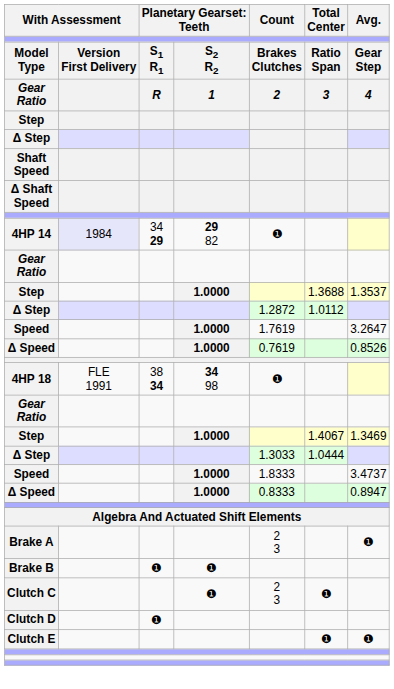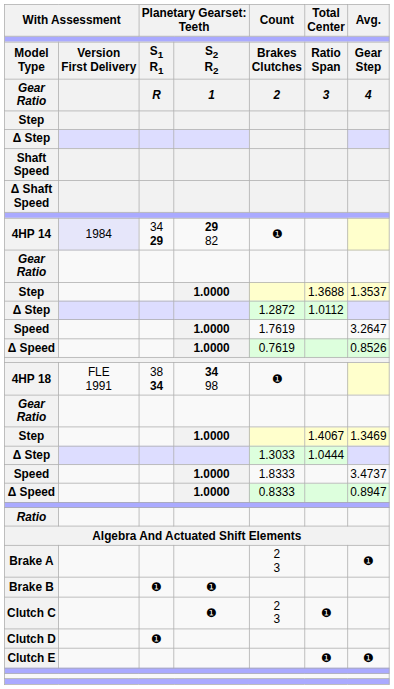 <table class="wikitable collapsible" style="text-align:center">
 <tr>
 <th colspan=2>With Assessment</th>
 <th colspan=2>Planetary Gearset:<br>Teeth</th>
 <th>Count</th>
 <th>Total<br>Center</th>
 <th>Avg.</th>
 </tr>
 <tr>
 <td colspan=7 style="background:#AAF;"></td>
 </tr>
 <tr>
 <th>Model<br>Type</th>
 <th>Version<br>First Delivery</th>
 <th>S<sub>1</sub><br>R<sub>1</sub></th>
 <th>S<sub>2</sub><br>R<sub>2</sub></th>
 <th>Brakes<br>Clutches</th>
 <th>Ratio<br>Span</th>
 <th>Gear<br>Step</th>
 </tr>
 <tr style="font-style:italic;">
 <th>Gear<br>Ratio</th>
 <th></th>
 <th>R<br></th>
 <th>1<br></th>
 <th>2<br></th>
 <th>3<br></th>
 <th>4<br></th>
 </tr>
 <tr>
 <th>Step</th>
 <th></th>
 <th></th>
 <th></th>
 <th></th>
 <th></th>
 <th></th>
 </tr>
 <tr>
 <th>Δ Step</th>
 <th style="background:#DDF;"></th>
 <th style="background:#DDF;"></th>
 <th style="background:#DDF;"></th>
 <th></th>
 <th></th>
 <th style="background:#DDF;"></th>
 </tr>
 <tr>
 <th>Shaft<br>Speed</th>
 <th></th>
 <th></th>
 <th></th>
 <th></th>
 <th></th>
 <th></th>
 </tr>
 <tr>
 <th>Δ Shaft<br>Speed</th>
 <th></th>
 <th></th>
 <th></th>
 <th></th>
 <th></th>
 <th></th>
 </tr>
 <tr>
 <td colspan=7 style="background:#AAF;"></td>
 </tr>
 <tr>
 <th>4HP 14</th>
 <td style="background: lavender;">1984</td>
 <td>34<br><strong>29</strong></td>
 <td><strong>29</strong><br>82</td>
 <td>❶</td>
 <td><br></td>
 <td style="background:#FFC;"></td>
 </tr>
 <tr style="font-style:italic;">
 <th>Gear<br>Ratio</th>
 <td></td>
 <td></td>
 <td><br></td>
 <td></td>
 <td></td>
 <td><br></td>
 </tr>
 <tr>
 <th>Step</th>
 <td></td>
 <td></td>
 <th>1.0000</th>
 <td style="background:#FFC;"></td>
 <td style="background:#FFC;">1.3688</td>
 <td style="background:#FFC;">1.3537</td>
 </tr>
 <tr>
 <th>Δ Step</th>
 <td style="background:#DDF;"></td>
 <td style="background:#DDF;"></td>
 <td style="background:#DDF;"></td>
 <td style="background:#DFD;">1.2872</td>
 <td style="background:#DFD;">1.0112</td>
 <td style="background:#DDF;"></td>
 </tr>
 <tr>
 <th>Speed</th>
 <td></td>
 <td></td>
 <th>1.0000</th>
 <td>1.7619</td>
 <td></td>
 <td>3.2647</td>
 </tr>
 <tr>
 <th>Δ Speed</th>
 <td></td>
 <td></td>
 <th>1.0000</th>
 <td style="background:#DFD;">0.7619</td>
 <td style="background:#DFD;"></td>
 <td style="background:#DFD;">0.8526</td>
 </tr>
 <tr>
 <th colspan=7></th>
 </tr>
 <tr>
 <th>4HP 18</th>
 <td>FLE<br>1991</td>
 <td>38<br><strong>34</strong></td>
 <td><strong>34</strong><br>98</td>
 <td>❶</td>
 <td><br></td>
 <td style="background:#FFC;"></td>
 </tr>
 <tr style="font-style:italic;">
 <th>Gear<br>Ratio</th>
 <td></td>
 <td></td>
 <td><br></td>
 <td></td>
 <td></td>
 <td><br></td>
 </tr>
 <tr>
 <th>Step</th>
 <td></td>
 <td></td>
 <th>1.0000</th>
 <td style="background:#FFC;"></td>
 <td style="background:#FFC;">1.4067</td>
 <td style="background:#FFC;">1.3469</td>
 </tr>
 <tr>
 <th>Δ Step</th>
 <td style="background:#DDF;"></td>
 <td style="background:#DDF;"></td>
 <td style="background:#DDF;"></td>
 <td style="background:#DFD;">1.3033</td>
 <td style="background:#DFD;">1.0444</td>
 <td style="background:#DDF;"></td>
 </tr>
 <tr>
 <th>Speed</th>
 <td></td>
 <td></td>
 <th>1.0000</th>
 <td>1.8333</td>
 <td></td>
 <td>3.4737</td>
 </tr>
 <tr>
 <th>Δ Speed</th>
 <td></td>
 <td></td>
 <th>1.0000</th>
 <td style="background:#DFD;">0.8333</td>
 <td style="background:#DFD;"></td>
 <td style="background:#DFD;">0.8947</td>
 </tr>
 <tr>
 <td colspan=7 style="background:#AAF;"></td>
 </tr>
+<tr style="font-style:italic;">
+<th>Ratio</th>
+<td></td>
+<td></td>
+<td></td>
+<td></td>
+<td></td>
+<td></td>
+</tr>
 <tr>
 <th colspan=7>Algebra And Actuated Shift Elements</th>
 </tr>
 <tr>
 <th>Brake A</th>
 <td></td>
 <td></td>
 <td></td>
 <td>2<br>3</td>
 <td></td>
 <td>❶</td>
 </tr>
 <tr>
 <th>Brake B</th>
 <td></td>
 <td>❶</td>
 <td>❶</td>
 <td></td>
 <td></td>
 <td></td>
 </tr>
 <tr>
 <th>Clutch C</th>
 <td></td>
 <td></td>
 <td>❶</td>
 <td>2<br>3</td>
 <td>❶</td>
 <td></td>
 </tr>
 <tr>
 <th>Clutch D</th>
 <td></td>
 <td>❶</td>
 <td></td>
 <td></td>
 <td></td>
 <td></td>
 </tr>
 <tr>
 <th>Clutch E</th>
 <td></td>
 <td></td>
 <td></td>
 <td></td>
 <td>❶</td>
 <td>❶</td>
 </tr>
 <tr>
 <td colspan="7" style="background:#AAF;"></td>
 </tr>
 <tr>
 <td colspan="7"></td>
 </tr>
 <tr>
 <td colspan="7" style="background:#AAF;"></td>
 </tr>
 </table>
